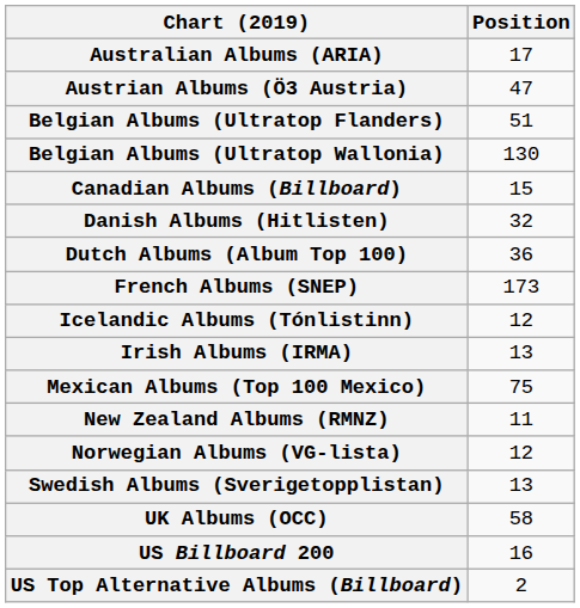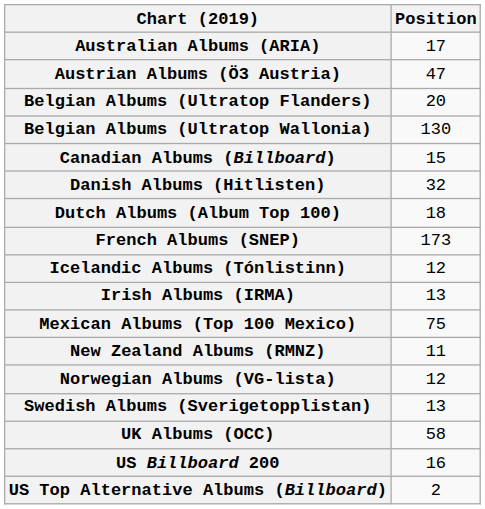 <table class="wikitable plainrowheaders sortable" style="text-align:center">
 <tr>
 <th scope="col">Chart (2019)</th>
 <th scope="col">Position</th>
 </tr>
 <tr>
 <th scope="row">Australian Albums (ARIA)</th>
 <td>17</td>
 </tr>
 <tr>
 <th scope="row">Austrian Albums (Ö3 Austria)</th>
 <td>47</td>
 </tr>
 <tr>
 <th scope="row">Belgian Albums (Ultratop Flanders)</th>
-<td>51</td>
+<td>20</td>
 </tr>
 <tr>
 <th scope="row">Belgian Albums (Ultratop Wallonia)</th>
 <td>130</td>
 </tr>
 <tr>
 <th scope="row">Canadian Albums (<em>Billboard</em>)</th>
 <td>15</td>
 </tr>
 <tr>
 <th scope="row">Danish Albums (Hitlisten)</th>
 <td>32</td>
 </tr>
 <tr>
 <th scope="row">Dutch Albums (Album Top 100)</th>
-<td>36</td>
+<td>18</td>
 </tr>
 <tr>
 <th scope="row">French Albums (SNEP)</th>
 <td>173</td>
 </tr>
 <tr>
 <th scope="row">Icelandic Albums (Tónlistinn)</th>
 <td>12</td>
 </tr>
 <tr>
 <th scope="row">Irish Albums (IRMA)</th>
 <td>13</td>
 </tr>
 <tr>
 <th scope="row">Mexican Albums (Top 100 Mexico)</th>
 <td>75</td>
 </tr>
 <tr>
 <th scope="row">New Zealand Albums (RMNZ)</th>
 <td>11</td>
 </tr>
 <tr>
 <th scope="row">Norwegian Albums (VG-lista)</th>
 <td>12</td>
 </tr>
 <tr>
 <th scope="row">Swedish Albums (Sverigetopplistan)</th>
 <td>13</td>
 </tr>
 <tr>
 <th scope="row">UK Albums (OCC)</th>
 <td>58</td>
 </tr>
 <tr>
 <th scope="row">US <em>Billboard</em> 200</th>
 <td>16</td>
 </tr>
 <tr>
 <th scope="row">US Top Alternative Albums (<em>Billboard</em>)</th>
 <td>2</td>
 </tr>
 </table>
